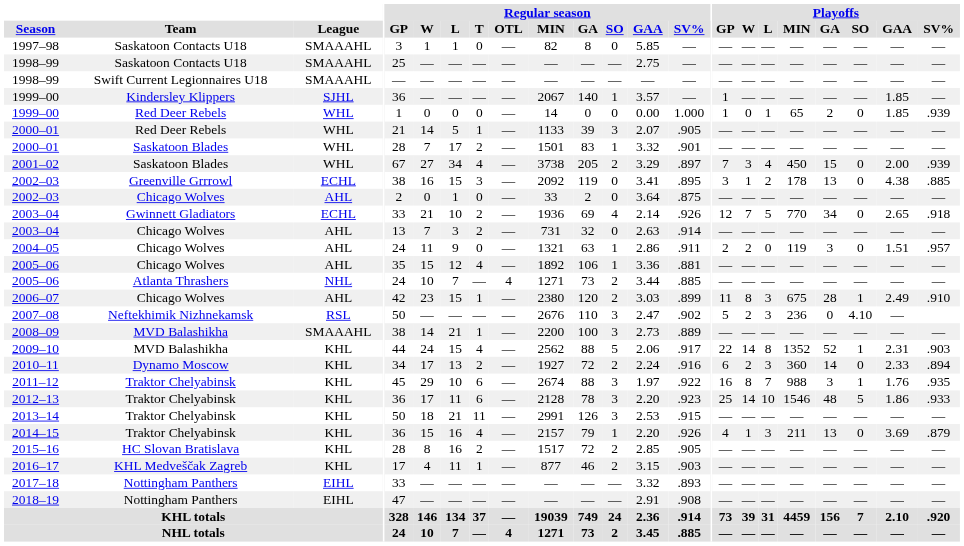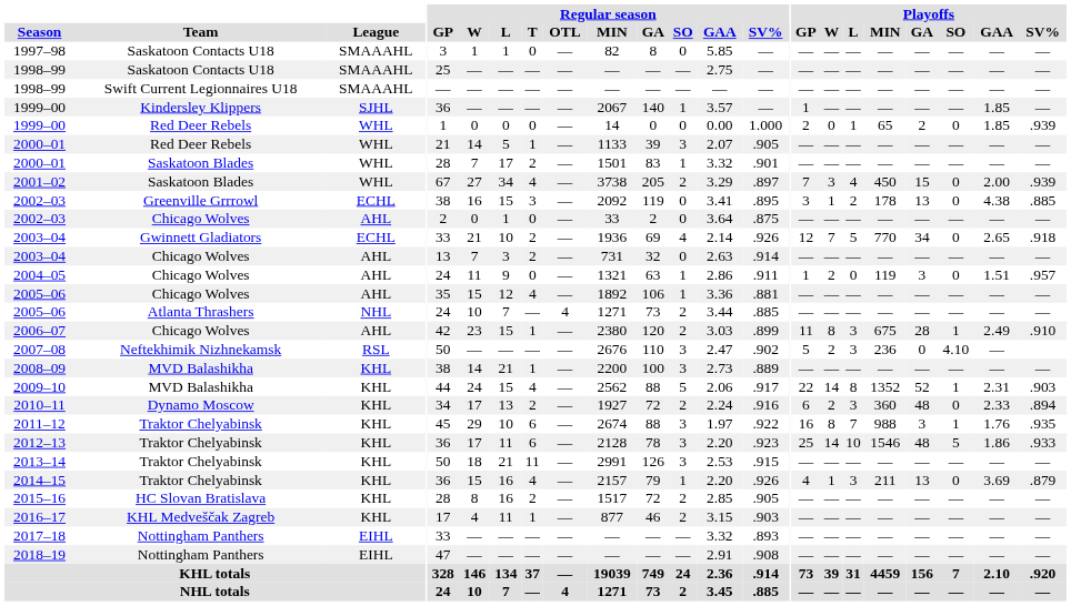 <table border="0" cellpadding="1" cellspacing="0" style="width:90%; text-align:center;">
 <tr bgcolor="#e0e0e0">
 <th colspan="3" bgcolor="#ffffff"></th>
 <th rowspan="99" bgcolor="#ffffff"></th>
 <th colspan="10" bgcolor="#e0e0e0"><a href='#'>Regular season</a></th>
 <th rowspan="99" bgcolor="#ffffff"></th>
 <th colspan="8" bgcolor="#e0e0e0"><a href='#'>Playoffs</a></th>
 </tr>
 <tr bgcolor="#e0e0e0">
 <th><a href='#'>Season</a></th>
 <th>Team</th>
 <th>League</th>
 <th>GP</th>
 <th>W</th>
 <th>L</th>
 <th>T</th>
 <th>OTL</th>
 <th>MIN</th>
 <th>GA</th>
 <th><a href='#'>SO</a></th>
 <th><a href='#'>GAA</a></th>
 <th><a href='#'>SV%</a></th>
 <th>GP</th>
 <th>W</th>
 <th>L</th>
 <th>MIN</th>
 <th>GA</th>
 <th>SO</th>
 <th>GAA</th>
 <th>SV%</th>
 </tr>
 <tr>
 <td>1997–98</td>
 <td>Saskatoon Contacts U18</td>
 <td>SMAAAHL</td>
 <td>3</td>
 <td>1</td>
 <td>1</td>
 <td>0</td>
 <td>—</td>
 <td>82</td>
 <td>8</td>
 <td>0</td>
 <td>5.85</td>
 <td>—</td>
 <td>—</td>
 <td>—</td>
 <td>—</td>
 <td>—</td>
 <td>—</td>
 <td>—</td>
 <td>—</td>
 <td>—</td>
 </tr>
 <tr bgcolor="#f0f0f0">
 <td>1998–99</td>
 <td>Saskatoon Contacts U18</td>
 <td>SMAAAHL</td>
 <td>25</td>
 <td>—</td>
 <td>—</td>
 <td>—</td>
 <td>—</td>
 <td>—</td>
 <td>—</td>
 <td>—</td>
 <td>2.75</td>
 <td>—</td>
 <td>—</td>
 <td>—</td>
 <td>—</td>
 <td>—</td>
 <td>—</td>
 <td>—</td>
 <td>—</td>
 <td>—</td>
 </tr>
 <tr>
 <td>1998–99</td>
 <td>Swift Current Legionnaires U18</td>
 <td>SMAAAHL</td>
 <td>—</td>
 <td>—</td>
 <td>—</td>
 <td>—</td>
 <td>—</td>
 <td>—</td>
 <td>—</td>
 <td>—</td>
 <td>—</td>
 <td>—</td>
 <td>—</td>
 <td>—</td>
 <td>—</td>
 <td>—</td>
 <td>—</td>
 <td>—</td>
 <td>—</td>
 <td>—</td>
 </tr>
 <tr bgcolor="#f0f0f0">
 <td>1999–00</td>
 <td><a href='#'>Kindersley Klippers</a></td>
 <td><a href='#'>SJHL</a></td>
 <td>36</td>
 <td>—</td>
 <td>—</td>
 <td>—</td>
 <td>—</td>
 <td>2067</td>
 <td>140</td>
 <td>1</td>
 <td>3.57</td>
 <td>—</td>
 <td>1</td>
 <td>—</td>
 <td>—</td>
 <td>—</td>
 <td>—</td>
 <td>—</td>
 <td>1.85</td>
 <td>—</td>
 </tr>
 <tr>
 <td><a href='#'>1999–00</a></td>
 <td><a href='#'>Red Deer Rebels</a></td>
 <td><a href='#'>WHL</a></td>
 <td>1</td>
 <td>0</td>
 <td>0</td>
 <td>0</td>
 <td>—</td>
 <td>14</td>
 <td>0</td>
 <td>0</td>
 <td>0.00</td>
 <td>1.000</td>
-<td>1</td>
+<td>2</td>
 <td>0</td>
 <td>1</td>
 <td>65</td>
 <td>2</td>
 <td>0</td>
 <td>1.85</td>
 <td>.939</td>
 </tr>
 <tr bgcolor="#f0f0f0">
 <td><a href='#'>2000–01</a></td>
 <td>Red Deer Rebels</td>
 <td>WHL</td>
 <td>21</td>
 <td>14</td>
 <td>5</td>
 <td>1</td>
 <td>—</td>
 <td>1133</td>
 <td>39</td>
 <td>3</td>
 <td>2.07</td>
 <td>.905</td>
 <td>—</td>
 <td>—</td>
 <td>—</td>
 <td>—</td>
 <td>—</td>
 <td>—</td>
 <td>—</td>
 <td>—</td>
 </tr>
 <tr>
 <td><a href='#'>2000–01</a></td>
 <td><a href='#'>Saskatoon Blades</a></td>
 <td>WHL</td>
 <td>28</td>
 <td>7</td>
 <td>17</td>
 <td>2</td>
 <td>—</td>
 <td>1501</td>
 <td>83</td>
 <td>1</td>
 <td>3.32</td>
 <td>.901</td>
 <td>—</td>
 <td>—</td>
 <td>—</td>
 <td>—</td>
 <td>—</td>
 <td>—</td>
 <td>—</td>
 <td>—</td>
 </tr>
 <tr bgcolor="#f0f0f0">
 <td><a href='#'>2001–02</a></td>
 <td>Saskatoon Blades</td>
 <td>WHL</td>
 <td>67</td>
 <td>27</td>
 <td>34</td>
 <td>4</td>
 <td>—</td>
 <td>3738</td>
 <td>205</td>
 <td>2</td>
 <td>3.29</td>
 <td>.897</td>
 <td>7</td>
 <td>3</td>
 <td>4</td>
 <td>450</td>
 <td>15</td>
 <td>0</td>
 <td>2.00</td>
 <td>.939</td>
 </tr>
 <tr>
 <td><a href='#'>2002–03</a></td>
 <td><a href='#'>Greenville Grrrowl</a></td>
 <td><a href='#'>ECHL</a></td>
 <td>38</td>
 <td>16</td>
 <td>15</td>
 <td>3</td>
 <td>—</td>
 <td>2092</td>
 <td>119</td>
 <td>0</td>
 <td>3.41</td>
 <td>.895</td>
 <td>3</td>
 <td>1</td>
 <td>2</td>
 <td>178</td>
 <td>13</td>
 <td>0</td>
 <td>4.38</td>
 <td>.885</td>
 </tr>
 <tr bgcolor="#f0f0f0">
 <td><a href='#'>2002–03</a></td>
 <td><a href='#'>Chicago Wolves</a></td>
 <td><a href='#'>AHL</a></td>
 <td>2</td>
 <td>0</td>
 <td>1</td>
 <td>0</td>
 <td>—</td>
 <td>33</td>
 <td>2</td>
 <td>0</td>
 <td>3.64</td>
 <td>.875</td>
 <td>—</td>
 <td>—</td>
 <td>—</td>
 <td>—</td>
 <td>—</td>
 <td>—</td>
 <td>—</td>
 <td>—</td>
 </tr>
 <tr>
 <td><a href='#'>2003–04</a></td>
 <td><a href='#'>Gwinnett Gladiators</a></td>
 <td><a href='#'>ECHL</a></td>
 <td>33</td>
 <td>21</td>
 <td>10</td>
 <td>2</td>
 <td>—</td>
 <td>1936</td>
 <td>69</td>
 <td>4</td>
 <td>2.14</td>
 <td>.926</td>
 <td>12</td>
 <td>7</td>
 <td>5</td>
 <td>770</td>
 <td>34</td>
 <td>0</td>
 <td>2.65</td>
 <td>.918</td>
 </tr>
 <tr bgcolor="#f0f0f0">
 <td><a href='#'>2003–04</a></td>
 <td>Chicago Wolves</td>
 <td>AHL</td>
 <td>13</td>
 <td>7</td>
 <td>3</td>
 <td>2</td>
 <td>—</td>
 <td>731</td>
 <td>32</td>
 <td>0</td>
 <td>2.63</td>
 <td>.914</td>
 <td>—</td>
 <td>—</td>
 <td>—</td>
 <td>—</td>
 <td>—</td>
 <td>—</td>
 <td>—</td>
 <td>—</td>
 </tr>
 <tr>
 <td><a href='#'>2004–05</a></td>
 <td>Chicago Wolves</td>
 <td>AHL</td>
 <td>24</td>
 <td>11</td>
 <td>9</td>
 <td>0</td>
 <td>—</td>
 <td>1321</td>
 <td>63</td>
 <td>1</td>
 <td>2.86</td>
 <td>.911</td>
-<td>2</td>
+<td>1</td>
 <td>2</td>
 <td>0</td>
 <td>119</td>
 <td>3</td>
 <td>0</td>
 <td>1.51</td>
 <td>.957</td>
 </tr>
 <tr bgcolor="#f0f0f0">
 <td><a href='#'>2005–06</a></td>
 <td>Chicago Wolves</td>
 <td>AHL</td>
 <td>35</td>
 <td>15</td>
 <td>12</td>
 <td>4</td>
 <td>—</td>
 <td>1892</td>
 <td>106</td>
 <td>1</td>
 <td>3.36</td>
 <td>.881</td>
 <td>—</td>
 <td>—</td>
 <td>—</td>
 <td>—</td>
 <td>—</td>
 <td>—</td>
 <td>—</td>
 <td>—</td>
 </tr>
 <tr>
 <td><a href='#'>2005–06</a></td>
 <td><a href='#'>Atlanta Thrashers</a></td>
 <td><a href='#'>NHL</a></td>
 <td>24</td>
 <td>10</td>
 <td>7</td>
 <td>—</td>
 <td>4</td>
 <td>1271</td>
 <td>73</td>
 <td>2</td>
 <td>3.44</td>
 <td>.885</td>
 <td>—</td>
 <td>—</td>
 <td>—</td>
 <td>—</td>
 <td>—</td>
 <td>—</td>
 <td>—</td>
 <td>—</td>
 </tr>
 <tr bgcolor="#f0f0f0">
 <td><a href='#'>2006–07</a></td>
 <td>Chicago Wolves</td>
 <td>AHL</td>
 <td>42</td>
 <td>23</td>
 <td>15</td>
 <td>1</td>
 <td>—</td>
 <td>2380</td>
 <td>120</td>
 <td>2</td>
 <td>3.03</td>
 <td>.899</td>
 <td>11</td>
 <td>8</td>
 <td>3</td>
 <td>675</td>
 <td>28</td>
 <td>1</td>
 <td>2.49</td>
 <td>.910</td>
 </tr>
 <tr>
 <td><a href='#'>2007–08</a></td>
 <td><a href='#'>Neftekhimik Nizhnekamsk</a></td>
 <td><a href='#'>RSL</a></td>
 <td>50</td>
 <td>—</td>
 <td>—</td>
 <td>—</td>
 <td>—</td>
 <td>2676</td>
 <td>110</td>
 <td>3</td>
 <td>2.47</td>
 <td>.902</td>
 <td>5</td>
 <td>2</td>
 <td>3</td>
 <td>236</td>
 <td 16>0</td>
 <td>4.10</td>
 <td>—</td>
 </tr>
 <tr bgcolor="#f0f0f0">
 <td><a href='#'>2008–09</a></td>
 <td><a href='#'>MVD Balashikha</a></td>
-<td>SMAAAHL</td>
+<td><a href='#'>KHL</a></td>
 <td>38</td>
 <td>14</td>
 <td>21</td>
 <td>1</td>
 <td>—</td>
 <td>2200</td>
 <td>100</td>
 <td>3</td>
 <td>2.73</td>
 <td>.889</td>
 <td>—</td>
 <td>—</td>
 <td>—</td>
 <td>—</td>
 <td>—</td>
 <td>—</td>
 <td>—</td>
 <td>—</td>
 </tr>
 <tr>
 <td><a href='#'>2009–10</a></td>
 <td>MVD Balashikha</td>
 <td>KHL</td>
 <td>44</td>
 <td>24</td>
 <td>15</td>
 <td>4</td>
 <td>—</td>
 <td>2562</td>
 <td>88</td>
 <td>5</td>
 <td>2.06</td>
 <td>.917</td>
 <td>22</td>
 <td>14</td>
 <td>8</td>
 <td>1352</td>
 <td>52</td>
 <td>1</td>
 <td>2.31</td>
 <td>.903</td>
 </tr>
 <tr bgcolor="#f0f0f0">
 <td><a href='#'>2010–11</a></td>
 <td><a href='#'>Dynamo Moscow</a></td>
 <td>KHL</td>
 <td>34</td>
 <td>17</td>
 <td>13</td>
 <td>2</td>
 <td>—</td>
 <td>1927</td>
 <td>72</td>
 <td>2</td>
 <td>2.24</td>
 <td>.916</td>
 <td>6</td>
 <td>2</td>
 <td>3</td>
 <td>360</td>
-<td>14</td>
+<td>48</td>
 <td>0</td>
 <td>2.33</td>
 <td>.894</td>
 </tr>
 <tr>
 <td><a href='#'>2011–12</a></td>
 <td><a href='#'>Traktor Chelyabinsk</a></td>
 <td>KHL</td>
 <td>45</td>
 <td>29</td>
 <td>10</td>
 <td>6</td>
 <td>—</td>
 <td>2674</td>
 <td>88</td>
 <td>3</td>
 <td>1.97</td>
 <td>.922</td>
 <td>16</td>
 <td>8</td>
 <td>7</td>
 <td>988</td>
 <td>3</td>
 <td>1</td>
 <td>1.76</td>
 <td>.935</td>
 </tr>
 <tr bgcolor="#f0f0f0">
 <td><a href='#'>2012–13</a></td>
 <td>Traktor Chelyabinsk</td>
 <td>KHL</td>
 <td>36</td>
 <td>17</td>
 <td>11</td>
 <td>6</td>
 <td>—</td>
 <td>2128</td>
 <td>78</td>
 <td>3</td>
 <td>2.20</td>
 <td>.923</td>
 <td>25</td>
 <td>14</td>
 <td>10</td>
 <td>1546</td>
 <td>48</td>
 <td>5</td>
 <td>1.86</td>
 <td>.933</td>
 </tr>
 <tr>
 <td><a href='#'>2013–14</a></td>
 <td>Traktor Chelyabinsk</td>
 <td>KHL</td>
 <td>50</td>
 <td>18</td>
 <td>21</td>
 <td>11</td>
 <td>—</td>
 <td>2991</td>
 <td>126</td>
 <td>3</td>
 <td>2.53</td>
 <td>.915</td>
 <td>—</td>
 <td>—</td>
 <td>—</td>
 <td>—</td>
 <td>—</td>
 <td>—</td>
 <td>—</td>
 <td>—</td>
 </tr>
 <tr bgcolor="#f0f0f0">
 <td><a href='#'>2014–15</a></td>
 <td>Traktor Chelyabinsk</td>
 <td>KHL</td>
 <td>36</td>
 <td>15</td>
 <td>16</td>
 <td>4</td>
 <td>—</td>
 <td>2157</td>
 <td>79</td>
 <td>1</td>
 <td>2.20</td>
 <td>.926</td>
 <td>4</td>
 <td>1</td>
 <td>3</td>
 <td>211</td>
 <td>13</td>
 <td>0</td>
 <td>3.69</td>
 <td>.879</td>
 </tr>
 <tr>
 <td><a href='#'>2015–16</a></td>
 <td><a href='#'>HC Slovan Bratislava</a></td>
 <td>KHL</td>
 <td>28</td>
 <td>8</td>
 <td>16</td>
 <td>2</td>
 <td>—</td>
 <td>1517</td>
 <td>72</td>
 <td>2</td>
 <td>2.85</td>
 <td>.905</td>
 <td>—</td>
 <td>—</td>
 <td>—</td>
 <td>—</td>
 <td>—</td>
 <td>—</td>
 <td>—</td>
 <td>—</td>
 </tr>
 <tr bgcolor="#f0f0f0">
 <td><a href='#'>2016–17</a></td>
 <td><a href='#'>KHL Medveščak Zagreb</a></td>
 <td>KHL</td>
 <td>17</td>
 <td>4</td>
 <td>11</td>
 <td>1</td>
 <td>—</td>
 <td>877</td>
 <td>46</td>
 <td>2</td>
 <td>3.15</td>
 <td>.903</td>
 <td>—</td>
 <td>—</td>
 <td>—</td>
 <td>—</td>
 <td>—</td>
 <td>—</td>
 <td>—</td>
 <td>—</td>
 </tr>
 <tr>
 <td><a href='#'>2017–18</a></td>
 <td><a href='#'>Nottingham Panthers</a></td>
 <td><a href='#'>EIHL</a></td>
 <td>33</td>
 <td>—</td>
 <td>—</td>
 <td>—</td>
 <td>—</td>
 <td>—</td>
 <td>—</td>
 <td>—</td>
 <td>3.32</td>
 <td>.893</td>
 <td>—</td>
 <td>—</td>
 <td>—</td>
 <td>—</td>
 <td>—</td>
 <td>—</td>
 <td>—</td>
 <td>—</td>
 </tr>
 <tr bgcolor="#f0f0f0">
 <td><a href='#'>2018–19</a></td>
 <td>Nottingham Panthers</td>
 <td>EIHL</td>
 <td>47</td>
 <td>—</td>
 <td>—</td>
 <td>—</td>
 <td>—</td>
 <td>—</td>
 <td>—</td>
 <td>—</td>
 <td>2.91</td>
 <td>.908</td>
 <td>—</td>
 <td>—</td>
 <td>—</td>
 <td>—</td>
 <td>—</td>
 <td>—</td>
 <td>—</td>
 <td>—</td>
 </tr>
 <tr bgcolor="#e0e0e0">
 <th colspan=3>KHL totals</th>
 <th>328</th>
 <th>146</th>
 <th>134</th>
 <th>37</th>
 <th>—</th>
 <th>19039</th>
 <th>749</th>
 <th>24</th>
 <th>2.36</th>
 <th>.914</th>
 <th>73</th>
 <th>39</th>
 <th>31</th>
 <th>4459</th>
 <th>156</th>
 <th>7</th>
 <th>2.10</th>
 <th>.920</th>
 </tr>
 <tr bgcolor="#e0e0e0">
 <th colspan=3>NHL totals</th>
 <th>24</th>
 <th>10</th>
 <th>7</th>
 <th>—</th>
 <th>4</th>
 <th>1271</th>
 <th>73</th>
 <th>2</th>
 <th>3.45</th>
 <th>.885</th>
 <th>—</th>
 <th>—</th>
 <th>—</th>
 <th>—</th>
 <th>—</th>
 <th>—</th>
 <th>—</th>
 <th>—</th>
 </tr>
 </table>
